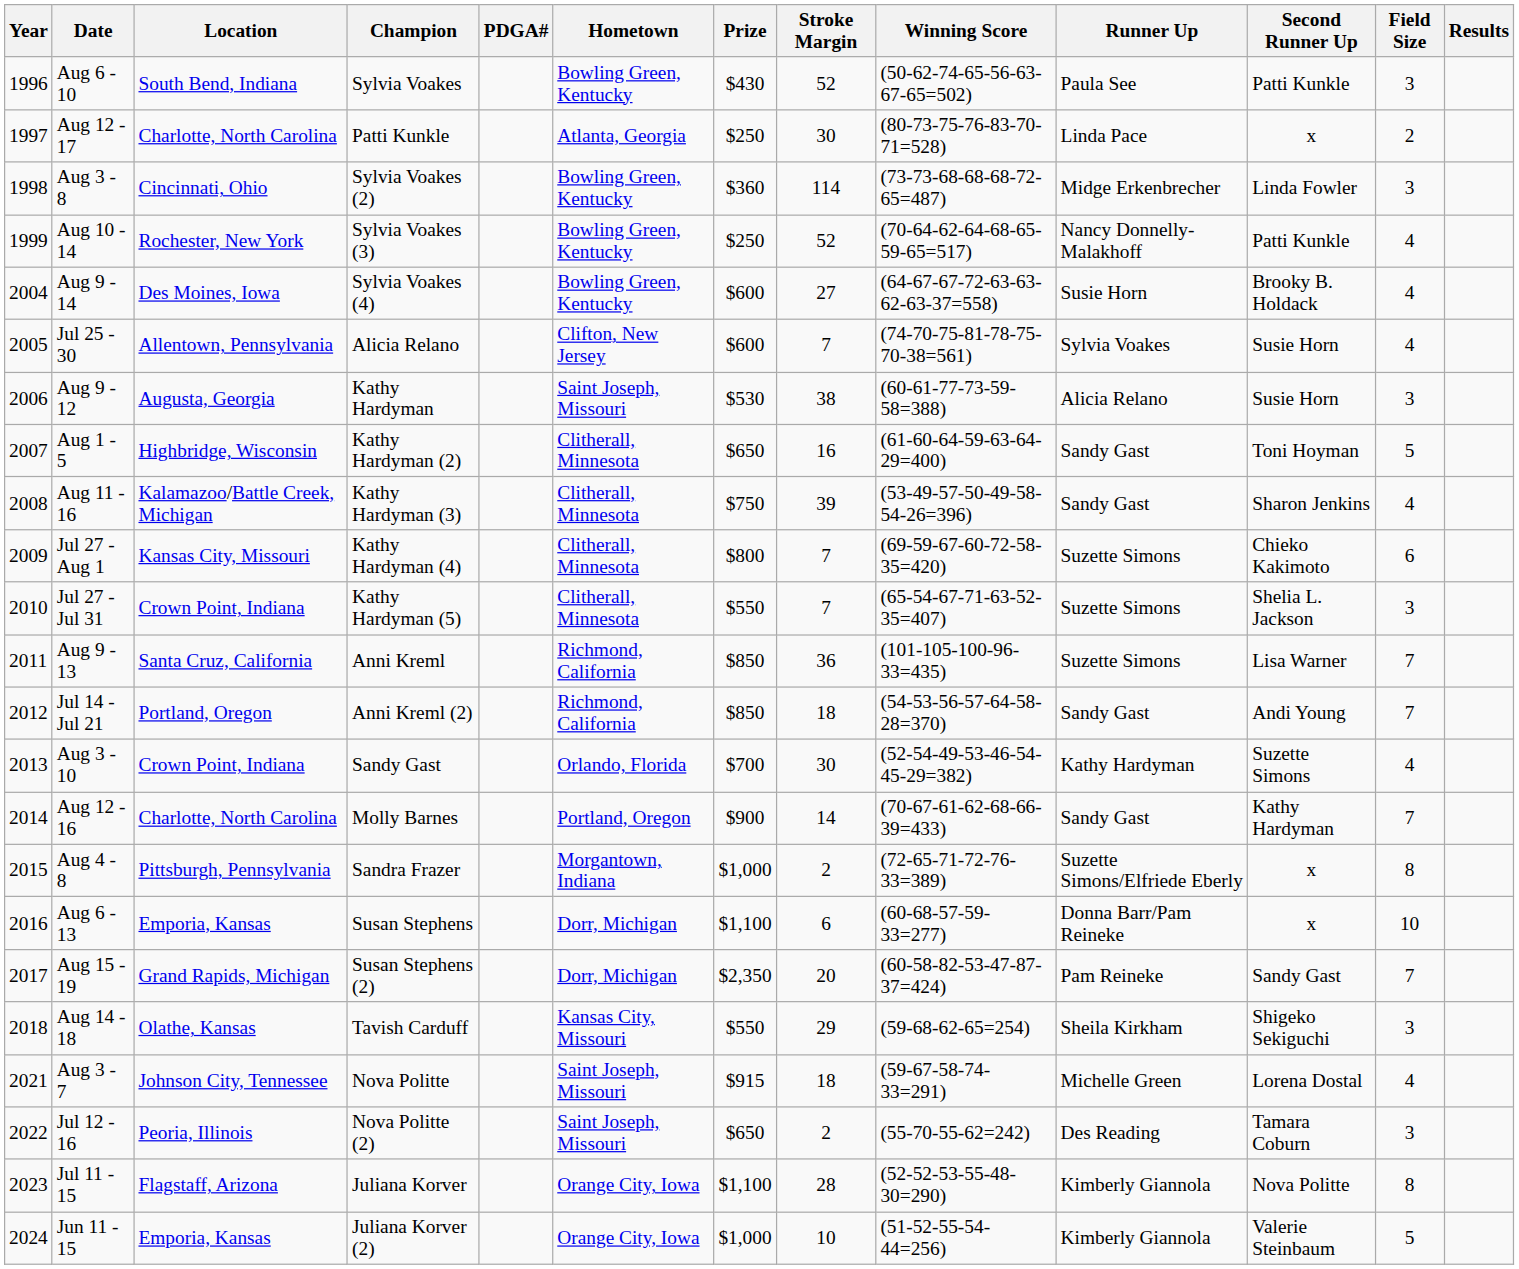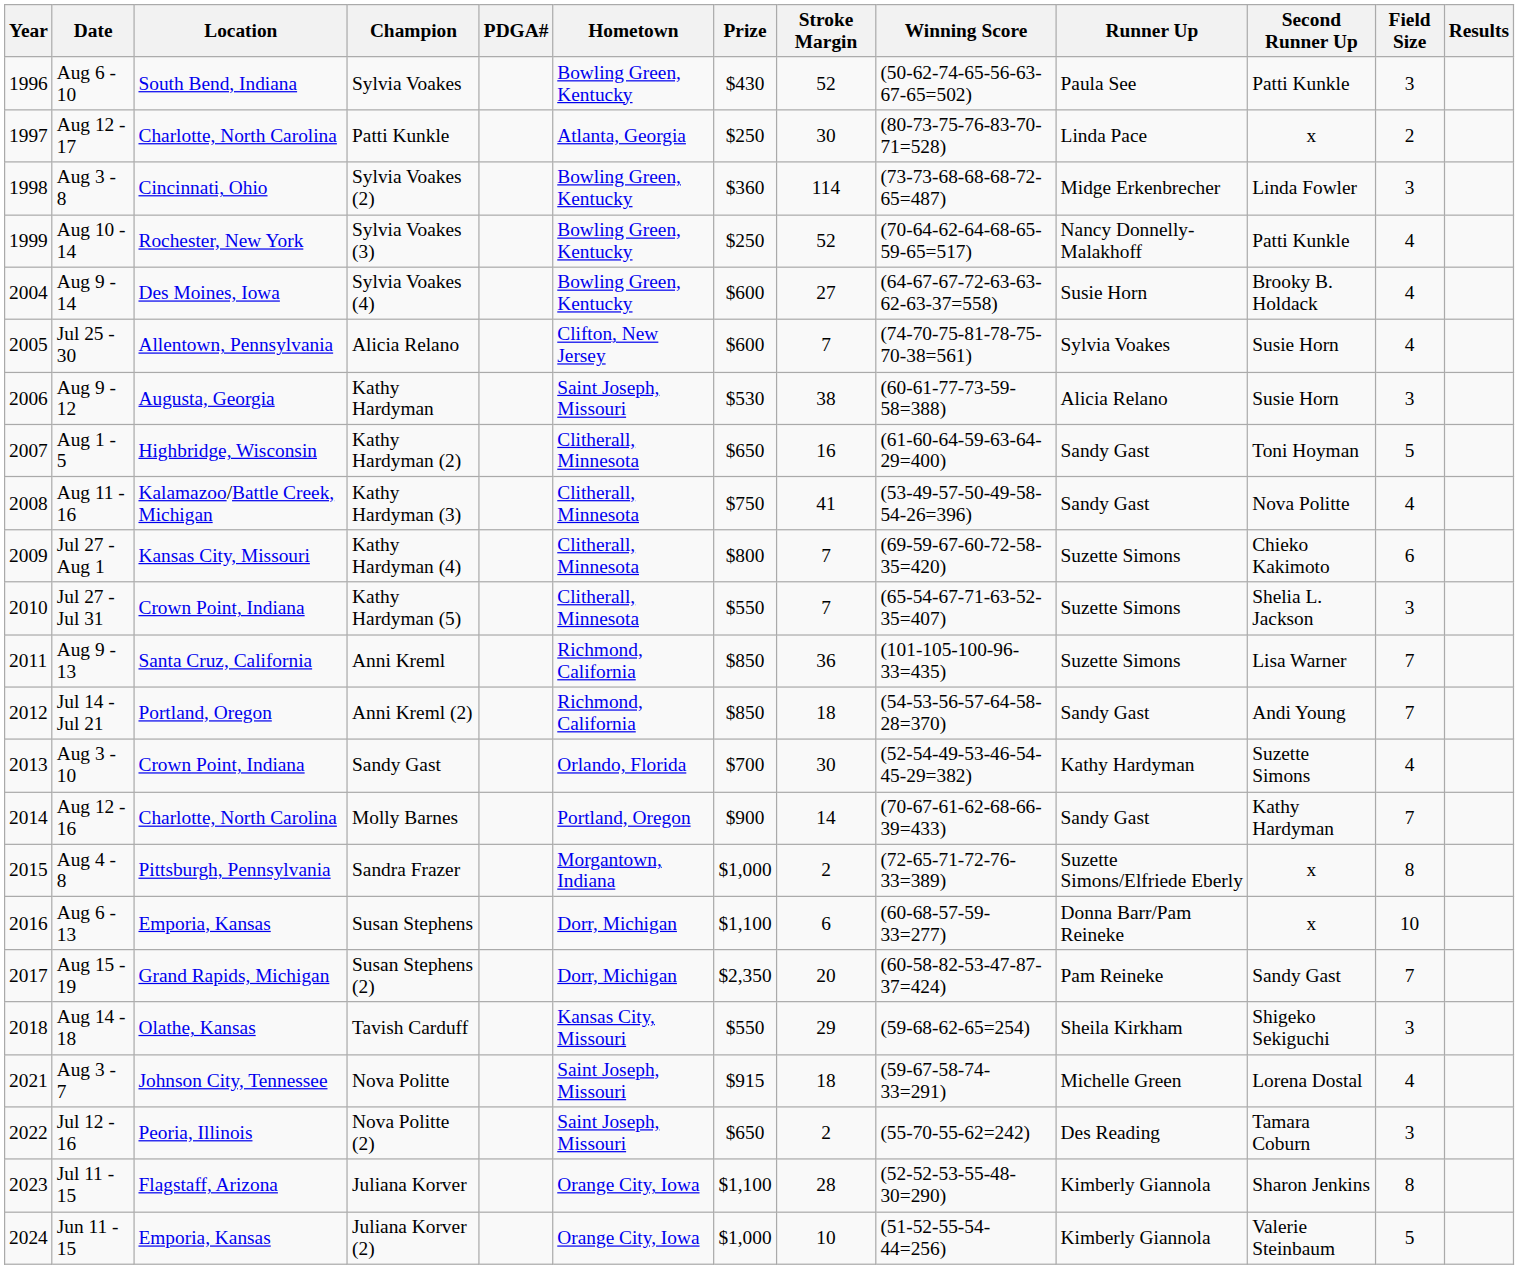 <table class="wikitable">
 <tr>
 <th>Year</th>
 <th>Date</th>
 <th>Location</th>
 <th>Champion</th>
 <th>PDGA#</th>
 <th>Hometown</th>
 <th>Prize</th>
 <th>Stroke Margin</th>
 <th>Winning Score</th>
 <th>Runner Up</th>
 <th>Second Runner Up</th>
 <th>Field Size</th>
 <th>Results</th>
 </tr>
 <tr>
 <td>1996</td>
 <td>Aug 6 - 10</td>
 <td><a href='#'>South Bend, Indiana</a></td>
 <td>Sylvia Voakes</td>
 <td></td>
 <td><a href='#'>Bowling Green, Kentucky</a></td>
 <td align="center">$430</td>
 <td align="center">52</td>
 <td>(50-62-74-65-56-63-67-65=502)</td>
 <td>Paula See</td>
 <td>Patti Kunkle</td>
 <td align="center">3</td>
 <td></td>
 </tr>
 <tr>
 <td>1997</td>
 <td>Aug 12 - 17</td>
 <td><a href='#'>Charlotte, North Carolina</a></td>
 <td>Patti Kunkle</td>
 <td></td>
 <td><a href='#'>Atlanta, Georgia</a></td>
 <td align="center">$250</td>
 <td align="center">30</td>
 <td>(80-73-75-76-83-70-71=528)</td>
 <td>Linda Pace</td>
 <td align="center">x</td>
 <td align="center">2</td>
 <td></td>
 </tr>
 <tr>
 <td>1998</td>
 <td>Aug 3 - 8</td>
 <td><a href='#'>Cincinnati, Ohio</a></td>
 <td>Sylvia Voakes (2)</td>
 <td></td>
 <td><a href='#'>Bowling Green, Kentucky</a></td>
 <td align="center">$360</td>
 <td align="center">114</td>
 <td>(73-73-68-68-68-72-65=487)</td>
 <td>Midge Erkenbrecher</td>
 <td>Linda Fowler</td>
 <td align="center">3</td>
 <td></td>
 </tr>
 <tr>
 <td>1999</td>
 <td>Aug 10 - 14</td>
 <td><a href='#'>Rochester, New York</a></td>
 <td>Sylvia Voakes (3)</td>
 <td></td>
 <td><a href='#'>Bowling Green, Kentucky</a></td>
 <td align="center">$250</td>
 <td align="center">52</td>
 <td>(70-64-62-64-68-65-59-65=517)</td>
 <td>Nancy Donnelly-Malakhoff</td>
 <td>Patti Kunkle</td>
 <td align="center">4</td>
 <td></td>
 </tr>
 <tr>
 <td>2004</td>
 <td>Aug 9 - 14</td>
 <td><a href='#'>Des Moines, Iowa</a></td>
 <td>Sylvia Voakes (4)</td>
 <td></td>
 <td><a href='#'>Bowling Green, Kentucky</a></td>
 <td align="center">$600</td>
 <td align="center">27</td>
 <td>(64-67-67-72-63-63-62-63-37=558)</td>
 <td>Susie Horn</td>
 <td>Brooky B. Holdack</td>
 <td align="center">4</td>
 <td></td>
 </tr>
 <tr>
 <td>2005</td>
 <td>Jul 25 - 30</td>
 <td><a href='#'>Allentown, Pennsylvania</a></td>
 <td>Alicia Relano</td>
 <td></td>
 <td><a href='#'>Clifton, New Jersey</a></td>
 <td align="center">$600</td>
 <td align="center">7</td>
 <td>(74-70-75-81-78-75-70-38=561)</td>
 <td>Sylvia Voakes</td>
 <td>Susie Horn</td>
 <td align="center">4</td>
 <td></td>
 </tr>
 <tr>
 <td>2006</td>
 <td>Aug 9 - 12</td>
 <td><a href='#'>Augusta, Georgia</a></td>
 <td>Kathy Hardyman</td>
 <td></td>
 <td><a href='#'>Saint Joseph, Missouri</a></td>
 <td align="center">$530</td>
 <td align="center">38</td>
 <td>(60-61-77-73-59-58=388)</td>
 <td>Alicia Relano</td>
 <td>Susie Horn</td>
 <td align="center">3</td>
 <td></td>
 </tr>
 <tr>
 <td>2007</td>
 <td>Aug 1 - 5</td>
 <td><a href='#'>Highbridge, Wisconsin</a></td>
 <td>Kathy Hardyman (2)</td>
 <td></td>
 <td><a href='#'>Clitherall, Minnesota</a></td>
 <td align="center">$650</td>
 <td align="center">16</td>
 <td>(61-60-64-59-63-64-29=400)</td>
 <td>Sandy Gast</td>
 <td>Toni Hoyman</td>
 <td align="center">5</td>
 <td></td>
 </tr>
 <tr>
 <td>2008</td>
 <td>Aug 11 - 16</td>
 <td><a href='#'>Kalamazoo</a>/<a href='#'>Battle Creek, Michigan</a></td>
 <td>Kathy Hardyman (3)</td>
 <td></td>
 <td><a href='#'>Clitherall, Minnesota</a></td>
 <td align="center">$750</td>
-<td align="center">39</td>
+<td align="center">41</td>
 <td>(53-49-57-50-49-58-54-26=396)</td>
 <td>Sandy Gast</td>
-<td>Sharon Jenkins</td>
+<td>Nova Politte</td>
 <td align="center">4</td>
 <td></td>
 </tr>
 <tr>
 <td>2009</td>
 <td>Jul 27 - Aug 1</td>
 <td><a href='#'>Kansas City, Missouri</a></td>
 <td>Kathy Hardyman (4)</td>
 <td></td>
 <td><a href='#'>Clitherall, Minnesota</a></td>
 <td align="center">$800</td>
 <td align="center">7</td>
 <td>(69-59-67-60-72-58-35=420)</td>
 <td>Suzette Simons</td>
 <td>Chieko Kakimoto</td>
 <td align="center">6</td>
 <td></td>
 </tr>
 <tr>
 <td>2010</td>
 <td>Jul 27 - Jul 31</td>
 <td><a href='#'>Crown Point, Indiana</a></td>
 <td>Kathy Hardyman (5)</td>
 <td></td>
 <td><a href='#'>Clitherall, Minnesota</a></td>
 <td align="center">$550</td>
 <td align="center">7</td>
 <td>(65-54-67-71-63-52-35=407)</td>
 <td>Suzette Simons</td>
 <td>Shelia L. Jackson</td>
 <td align="center">3</td>
 <td></td>
 </tr>
 <tr>
 <td>2011</td>
 <td>Aug 9 - 13</td>
 <td><a href='#'>Santa Cruz, California</a></td>
 <td>Anni Kreml</td>
 <td></td>
 <td><a href='#'>Richmond, California</a></td>
 <td align="center">$850</td>
 <td align="center">36</td>
 <td>(101-105-100-96-33=435)</td>
 <td>Suzette Simons</td>
 <td>Lisa Warner</td>
 <td align="center">7</td>
 <td></td>
 </tr>
 <tr>
 <td>2012</td>
 <td>Jul 14 - Jul 21</td>
 <td><a href='#'>Portland, Oregon</a></td>
 <td>Anni Kreml (2)</td>
 <td></td>
 <td><a href='#'>Richmond, California</a></td>
 <td align="center">$850</td>
 <td align="center">18</td>
 <td>(54-53-56-57-64-58-28=370)</td>
 <td>Sandy Gast</td>
 <td>Andi Young</td>
 <td align="center">7</td>
 <td></td>
 </tr>
 <tr>
 <td>2013</td>
 <td>Aug 3 - 10</td>
 <td><a href='#'>Crown Point, Indiana</a></td>
 <td>Sandy Gast</td>
 <td></td>
 <td><a href='#'>Orlando, Florida</a></td>
 <td align="center">$700</td>
 <td align="center">30</td>
 <td>(52-54-49-53-46-54-45-29=382)</td>
 <td>Kathy Hardyman</td>
 <td>Suzette Simons</td>
 <td align="center">4</td>
 <td></td>
 </tr>
 <tr>
 <td>2014</td>
 <td>Aug 12 - 16</td>
 <td><a href='#'>Charlotte, North Carolina</a></td>
 <td>Molly Barnes</td>
 <td></td>
 <td><a href='#'>Portland, Oregon</a></td>
 <td align="center">$900</td>
 <td align="center">14</td>
 <td>(70-67-61-62-68-66-39=433)</td>
 <td>Sandy Gast</td>
 <td>Kathy Hardyman</td>
 <td align="center">7</td>
 <td></td>
 </tr>
 <tr>
 <td>2015</td>
 <td>Aug 4 - 8</td>
 <td><a href='#'>Pittsburgh, Pennsylvania</a></td>
 <td>Sandra Frazer</td>
 <td></td>
 <td><a href='#'>Morgantown, Indiana</a></td>
 <td align="center">$1,000</td>
 <td align="center">2</td>
 <td>(72-65-71-72-76-33=389)</td>
 <td>Suzette Simons/Elfriede Eberly</td>
 <td align="center">x</td>
 <td align="center">8</td>
 <td></td>
 </tr>
 <tr>
 <td>2016</td>
 <td>Aug 6 - 13</td>
 <td><a href='#'>Emporia, Kansas</a></td>
 <td>Susan Stephens</td>
 <td></td>
 <td><a href='#'>Dorr, Michigan</a></td>
 <td align="center">$1,100</td>
 <td align="center">6</td>
 <td>(60-68-57-59-33=277)</td>
 <td>Donna Barr/Pam Reineke</td>
 <td align="center">x</td>
 <td align="center">10</td>
 <td></td>
 </tr>
 <tr>
 <td>2017</td>
 <td>Aug 15 - 19</td>
 <td><a href='#'>Grand Rapids, Michigan</a></td>
 <td>Susan Stephens (2)</td>
 <td></td>
 <td><a href='#'>Dorr, Michigan</a></td>
 <td align="center">$2,350</td>
 <td align="center">20</td>
 <td>(60-58-82-53-47-87-37=424)</td>
 <td>Pam Reineke</td>
 <td>Sandy Gast</td>
 <td align="center">7</td>
 <td></td>
 </tr>
 <tr>
 <td>2018</td>
 <td>Aug 14 - 18</td>
 <td><a href='#'>Olathe, Kansas</a></td>
 <td>Tavish Carduff</td>
 <td></td>
 <td><a href='#'>Kansas City, Missouri</a></td>
 <td align="center">$550</td>
 <td align="center">29</td>
 <td>(59-68-62-65=254)</td>
 <td>Sheila Kirkham</td>
 <td>Shigeko Sekiguchi</td>
 <td align="center">3</td>
 <td></td>
 </tr>
 <tr>
 <td>2021</td>
 <td>Aug 3 - 7</td>
 <td><a href='#'>Johnson City, Tennessee</a></td>
 <td>Nova Politte</td>
 <td></td>
 <td><a href='#'>Saint Joseph, Missouri</a></td>
 <td align="center">$915</td>
 <td align="center">18</td>
 <td>(59-67-58-74-33=291)</td>
 <td>Michelle Green</td>
 <td>Lorena Dostal</td>
 <td align="center">4</td>
 <td></td>
 </tr>
 <tr>
 <td>2022</td>
 <td>Jul 12 - 16</td>
 <td><a href='#'>Peoria, Illinois</a></td>
 <td>Nova Politte (2)</td>
 <td></td>
 <td><a href='#'>Saint Joseph, Missouri</a></td>
 <td align="center">$650</td>
 <td align="center">2</td>
 <td>(55-70-55-62=242)</td>
 <td>Des Reading</td>
 <td>Tamara Coburn</td>
 <td align="center">3</td>
 <td></td>
 </tr>
 <tr>
 <td>2023</td>
 <td>Jul 11 - 15</td>
 <td><a href='#'>Flagstaff, Arizona</a></td>
 <td>Juliana Korver</td>
 <td></td>
 <td><a href='#'>Orange City, Iowa</a></td>
 <td align="center">$1,100</td>
 <td align="center">28</td>
 <td>(52-52-53-55-48-30=290)</td>
 <td>Kimberly Giannola</td>
-<td>Nova Politte</td>
+<td>Sharon Jenkins</td>
 <td align="center">8</td>
 <td></td>
 </tr>
 <tr>
 <td>2024</td>
 <td>Jun 11 - 15</td>
 <td><a href='#'>Emporia, Kansas</a></td>
 <td>Juliana Korver (2)</td>
 <td></td>
 <td><a href='#'>Orange City, Iowa</a></td>
 <td align="center">$1,000</td>
 <td align="center">10</td>
 <td>(51-52-55-54-44=256)</td>
 <td>Kimberly Giannola</td>
 <td>Valerie Steinbaum</td>
 <td align="center">5</td>
 <td></td>
 </tr>
 </table>
